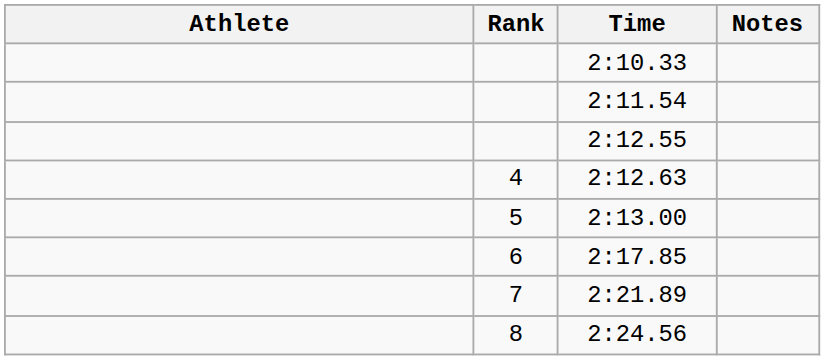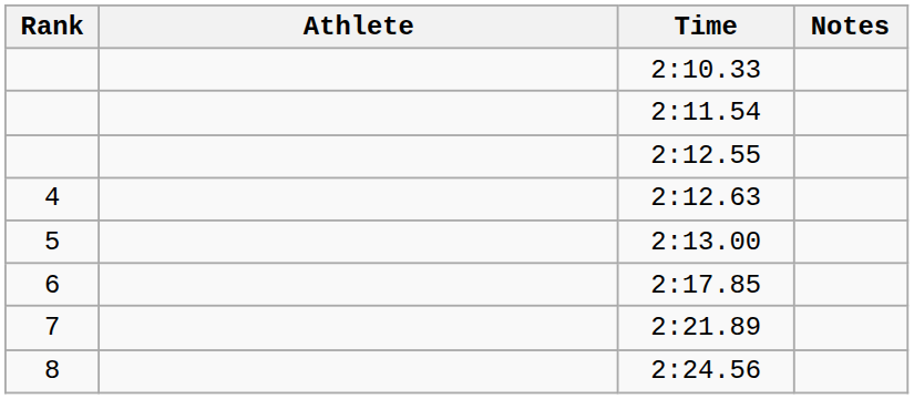 <table class="wikitable" style="text-align:center">
 <tr>
+<th width=40>Rank</th>
 <th width=250>Athlete</th>
-<th width=40>Rank</th>
 <th width=80>Time</th>
 <th width=50>Notes</th>
 </tr>
 <tr>
+<td></td>
 <td align=left></td>
-<td></td>
 <td>2:10.33</td>
 <td></td>
 </tr>
 <tr>
+<td></td>
 <td align=left></td>
-<td></td>
 <td>2:11.54</td>
 <td></td>
 </tr>
 <tr>
+<td></td>
 <td align=left></td>
-<td></td>
 <td>2:12.55</td>
 <td></td>
 </tr>
 <tr>
+<td>4</td>
 <td align=left></td>
-<td>4</td>
 <td>2:12.63</td>
 <td></td>
 </tr>
 <tr>
+<td>5</td>
 <td align=left></td>
-<td>5</td>
 <td>2:13.00</td>
 <td></td>
 </tr>
 <tr>
+<td>6</td>
 <td align=left></td>
-<td>6</td>
 <td>2:17.85</td>
 <td></td>
 </tr>
 <tr>
+<td>7</td>
 <td align=left></td>
-<td>7</td>
 <td>2:21.89</td>
 <td></td>
 </tr>
 <tr>
+<td>8</td>
 <td align=left></td>
-<td>8</td>
 <td>2:24.56</td>
 <td></td>
 </tr>
 </table>
